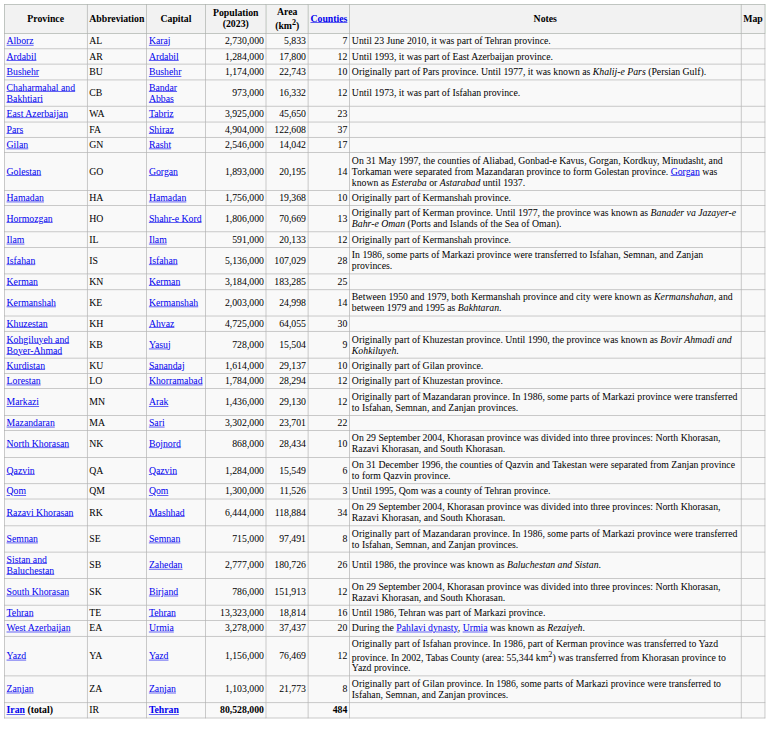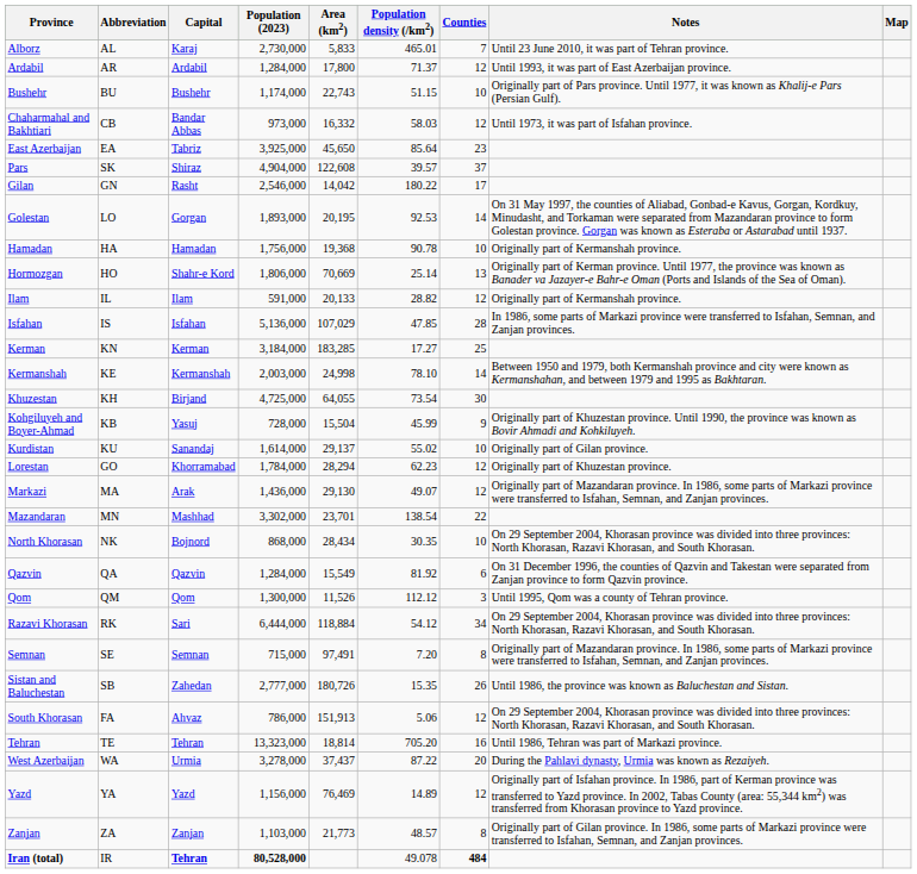 <table class="wikitable sortable">
 <tr style="background:#ace1af;">
 <th>Province</th>
 <th>Abbreviation</th>
 <th>Capital</th>
 <th data-sort-type="number">Population (2023)</th>
 <th>Area (km<sup>2</sup>)</th>
+<th data-sort-type="number"><a href='#'>Population density</a> (/km<sup>2</sup>)</th>
 <th><a href='#'>Counties</a></th>
 <th class="unsortable">Notes</th>
 <th class="unsortable">Map</th>
 </tr>
 <tr>
 <td><a href='#'>Alborz</a></td>
 <td>AL</td>
 <td><a href='#'>Karaj</a></td>
 <td style="text-align:right">2,730,000</td>
 <td style="text-align:right">5,833</td>
+<td style="text-align:right">465.01</td>
 <td style="text-align:right">7</td>
 <td>Until 23 June 2010, it was part of Tehran province.</td>
 <td></td>
 </tr>
 <tr>
 <td><a href='#'>Ardabil</a></td>
 <td>AR</td>
 <td><a href='#'>Ardabil</a></td>
 <td style="text-align:right">1,284,000</td>
 <td style="text-align:right">17,800</td>
+<td style="text-align:right">71.37</td>
 <td style="text-align:right">12</td>
 <td>Until 1993, it was part of East Azerbaijan province.</td>
 <td></td>
 </tr>
 <tr>
 <td><a href='#'>Bushehr</a></td>
 <td>BU</td>
 <td><a href='#'>Bushehr</a></td>
 <td style="text-align:right">1,174,000</td>
 <td style="text-align:right">22,743</td>
+<td style="text-align:right">51.15</td>
 <td style="text-align:right">10</td>
 <td>Originally part of Pars province. Until 1977, it was known as <em>Khalij-e Pars</em> (Persian Gulf).</td>
 <td></td>
 </tr>
 <tr>
 <td><a href='#'>Chaharmahal and Bakhtiari</a></td>
 <td>CB</td>
 <td><a href='#'>Bandar Abbas</a></td>
 <td style="text-align:right">973,000</td>
 <td style="text-align:right">16,332</td>
+<td style="text-align:right">58.03</td>
 <td style="text-align:right">12</td>
 <td>Until 1973, it was part of Isfahan province.</td>
 <td></td>
 </tr>
 <tr>
 <td><a href='#'>East Azerbaijan</a></td>
-<td>WA</td>
+<td>EA</td>
 <td><a href='#'>Tabriz</a></td>
 <td style="text-align:right">3,925,000</td>
 <td style="text-align:right">45,650</td>
+<td style="text-align:right">85.64</td>
 <td style="text-align:right">23</td>
 <td></td>
 <td></td>
 </tr>
 <tr>
 <td><a href='#'>Pars</a></td>
-<td>FA</td>
+<td>SK</td>
 <td><a href='#'>Shiraz</a></td>
 <td style="text-align:right">4,904,000</td>
 <td style="text-align:right">122,608</td>
+<td style="text-align:right">39.57</td>
 <td style="text-align:right">37</td>
 <td></td>
 <td></td>
 </tr>
 <tr>
 <td><a href='#'>Gilan</a></td>
 <td>GN</td>
 <td><a href='#'>Rasht</a></td>
 <td style="text-align:right">2,546,000</td>
 <td style="text-align:right">14,042</td>
+<td style="text-align:right">180.22</td>
 <td style="text-align:right">17</td>
 <td></td>
 <td></td>
 </tr>
 <tr>
 <td><a href='#'>Golestan</a></td>
-<td>GO</td>
+<td>LO</td>
 <td><a href='#'>Gorgan</a></td>
 <td style="text-align:right">1,893,000</td>
 <td style="text-align:right">20,195</td>
+<td style="text-align:right">92.53</td>
 <td style="text-align:right">14</td>
 <td>On 31 May 1997, the counties of Aliabad, Gonbad-e Kavus, Gorgan, Kordkuy, Minudasht, and Torkaman were separated from Mazandaran province to form Golestan province. <a href='#'>Gorgan</a> was known as <em>Esteraba</em> or <em>Astarabad</em> until 1937.</td>
 <td></td>
 </tr>
 <tr>
 <td><a href='#'>Hamadan</a></td>
 <td>HA</td>
 <td><a href='#'>Hamadan</a></td>
 <td style="text-align:right">1,756,000</td>
 <td style="text-align:right">19,368</td>
+<td style="text-align:right">90.78</td>
 <td style="text-align:right">10</td>
 <td>Originally part of Kermanshah province.</td>
 <td></td>
 </tr>
 <tr>
 <td><a href='#'>Hormozgan</a></td>
 <td>HO</td>
 <td><a href='#'>Shahr-e Kord</a></td>
 <td style="text-align:right">1,806,000</td>
 <td style="text-align:right">70,669</td>
+<td style="text-align:right">25.14</td>
 <td style="text-align:right">13</td>
 <td>Originally part of Kerman province. Until 1977, the province was known as <em>Banader va Jazayer-e Bahr-e Oman</em> (Ports and Islands of the Sea of Oman).</td>
 <td></td>
 </tr>
 <tr>
 <td><a href='#'>Ilam</a></td>
 <td>IL</td>
 <td><a href='#'>Ilam</a></td>
 <td style="text-align:right">591,000</td>
 <td style="text-align:right">20,133</td>
+<td style="text-align:right">28.82</td>
 <td style="text-align:right">12</td>
 <td>Originally part of Kermanshah province.</td>
 <td></td>
 </tr>
 <tr>
 <td><a href='#'>Isfahan</a></td>
 <td>IS</td>
 <td><a href='#'>Isfahan</a></td>
 <td style="text-align:right">5,136,000</td>
 <td style="text-align:right">107,029</td>
+<td style="text-align:right">47.85</td>
 <td style="text-align:right">28</td>
 <td>In 1986, some parts of Markazi province were transferred to Isfahan, Semnan, and Zanjan provinces.</td>
 <td></td>
 </tr>
 <tr>
 <td><a href='#'>Kerman</a></td>
 <td>KN</td>
 <td><a href='#'>Kerman</a></td>
 <td style="text-align:right">3,184,000</td>
 <td style="text-align:right">183,285</td>
+<td style="text-align:right">17.27</td>
 <td style="text-align:right">25</td>
 <td></td>
 <td></td>
 </tr>
 <tr>
 <td><a href='#'>Kermanshah</a></td>
 <td>KE</td>
 <td><a href='#'>Kermanshah</a></td>
 <td style="text-align:right">2,003,000</td>
 <td style="text-align:right">24,998</td>
+<td style="text-align:right">78.10</td>
 <td style="text-align:right">14</td>
 <td>Between 1950 and 1979, both Kermanshah province and city were known as <em>Kermanshahan</em>, and between 1979 and 1995 as <em>Bakhtaran</em>.</td>
 <td></td>
 </tr>
 <tr>
 <td><a href='#'>Khuzestan</a></td>
 <td>KH</td>
-<td><a href='#'>Ahvaz</a></td>
+<td><a href='#'>Birjand</a></td>
 <td style="text-align:right">4,725,000</td>
 <td style="text-align:right">64,055</td>
+<td style="text-align:right">73.54</td>
 <td style="text-align:right">30</td>
 <td></td>
 <td></td>
 </tr>
 <tr>
 <td><a href='#'>Kohgiluyeh and Boyer-Ahmad</a></td>
 <td>KB</td>
 <td><a href='#'>Yasuj</a></td>
 <td style="text-align:right">728,000</td>
 <td style="text-align:right">15,504</td>
+<td style="text-align:right">45.99</td>
 <td style="text-align:right">9</td>
 <td>Originally part of Khuzestan province. Until 1990, the province was known as <em>Bovir Ahmadi and Kohkiluyeh</em>.</td>
 <td></td>
 </tr>
 <tr>
 <td><a href='#'>Kurdistan</a></td>
 <td>KU</td>
 <td><a href='#'>Sanandaj</a></td>
 <td style="text-align:right">1,614,000</td>
 <td style="text-align:right">29,137</td>
+<td style="text-align:right">55.02</td>
 <td style="text-align:right">10</td>
 <td>Originally part of Gilan province.</td>
 <td></td>
 </tr>
 <tr>
 <td><a href='#'>Lorestan</a></td>
-<td>LO</td>
+<td>GO</td>
 <td><a href='#'>Khorramabad</a></td>
 <td style="text-align:right">1,784,000</td>
 <td style="text-align:right">28,294</td>
+<td style="text-align:right">62.23</td>
 <td style="text-align:right">12</td>
 <td>Originally part of Khuzestan province.</td>
 <td></td>
 </tr>
 <tr>
 <td><a href='#'>Markazi</a></td>
-<td>MN</td>
+<td>MA</td>
 <td><a href='#'>Arak</a></td>
 <td style="text-align:right">1,436,000</td>
 <td style="text-align:right">29,130</td>
+<td style="text-align:right">49.07</td>
 <td style="text-align:right">12</td>
 <td>Originally part of Mazandaran province. In 1986, some parts of Markazi province were transferred to Isfahan, Semnan, and Zanjan provinces.</td>
 <td></td>
 </tr>
 <tr>
 <td><a href='#'>Mazandaran</a></td>
-<td>MA</td>
-<td><a href='#'>Sari</a></td>
+<td>MN</td>
+<td><a href='#'>Mashhad</a></td>
 <td style="text-align:right">3,302,000</td>
 <td style="text-align:right">23,701</td>
+<td style="text-align:right">138.54</td>
 <td style="text-align:right">22</td>
 <td></td>
 <td></td>
 </tr>
 <tr>
 <td><a href='#'>North Khorasan</a></td>
 <td>NK</td>
 <td><a href='#'>Bojnord</a></td>
 <td style="text-align:right">868,000</td>
 <td style="text-align:right">28,434</td>
+<td style="text-align:right">30.35</td>
 <td style="text-align:right">10</td>
 <td>On 29 September 2004, Khorasan province was divided into three provinces: North Khorasan, Razavi Khorasan, and South Khorasan.</td>
 <td></td>
 </tr>
 <tr>
 <td><a href='#'>Qazvin</a></td>
 <td>QA</td>
 <td><a href='#'>Qazvin</a></td>
 <td style="text-align:right">1,284,000</td>
 <td style="text-align:right">15,549</td>
+<td style="text-align:right">81.92</td>
 <td style="text-align:right">6</td>
 <td>On 31 December 1996, the counties of Qazvin and Takestan were separated from Zanjan province to form Qazvin province.</td>
 <td></td>
 </tr>
 <tr>
 <td><a href='#'>Qom</a></td>
 <td>QM</td>
 <td><a href='#'>Qom</a></td>
 <td style="text-align:right">1,300,000</td>
 <td style="text-align:right">11,526</td>
+<td style="text-align:right">112.12</td>
 <td style="text-align:right">3</td>
 <td>Until 1995, Qom was a county of Tehran province.</td>
 <td></td>
 </tr>
 <tr>
 <td><a href='#'>Razavi Khorasan</a></td>
 <td>RK</td>
-<td><a href='#'>Mashhad</a></td>
+<td><a href='#'>Sari</a></td>
 <td style="text-align:right">6,444,000</td>
 <td style="text-align:right">118,884</td>
+<td style="text-align:right">54.12</td>
 <td style="text-align:right">34</td>
 <td>On 29 September 2004, Khorasan province was divided into three provinces: North Khorasan, Razavi Khorasan, and South Khorasan.</td>
 <td></td>
 </tr>
 <tr>
 <td><a href='#'>Semnan</a></td>
 <td>SE</td>
 <td><a href='#'>Semnan</a></td>
 <td style="text-align:right">715,000</td>
 <td style="text-align:right">97,491</td>
+<td style="text-align:right">7.20</td>
 <td style="text-align:right">8</td>
 <td>Originally part of Mazandaran province. In 1986, some parts of Markazi province were transferred to Isfahan, Semnan, and Zanjan provinces.</td>
 <td></td>
 </tr>
 <tr>
 <td><a href='#'>Sistan and Baluchestan</a></td>
 <td>SB</td>
 <td><a href='#'>Zahedan</a></td>
 <td style="text-align:right">2,777,000</td>
 <td style="text-align:right">180,726</td>
+<td style="text-align:right">15.35</td>
 <td style="text-align:right">26</td>
 <td>Until 1986, the province was known as <em>Baluchestan and Sistan</em>.</td>
 <td></td>
 </tr>
 <tr>
 <td><a href='#'>South Khorasan</a></td>
-<td>SK</td>
-<td><a href='#'>Birjand</a></td>
+<td>FA</td>
+<td><a href='#'>Ahvaz</a></td>
 <td style="text-align:right">786,000</td>
 <td style="text-align:right">151,913</td>
+<td style="text-align:right">5.06</td>
 <td style="text-align:right">12</td>
 <td>On 29 September 2004, Khorasan province was divided into three provinces: North Khorasan, Razavi Khorasan, and South Khorasan.</td>
 <td></td>
 </tr>
 <tr>
 <td><a href='#'>Tehran</a></td>
 <td>TE</td>
 <td><a href='#'>Tehran</a></td>
 <td style="text-align:right">13,323,000</td>
 <td style="text-align:right">18,814</td>
+<td style="text-align:right">705.20</td>
 <td style="text-align:right">16</td>
 <td>Until 1986, Tehran was part of Markazi province.</td>
 <td></td>
 </tr>
 <tr>
 <td><a href='#'>West Azerbaijan</a></td>
-<td>EA</td>
+<td>WA</td>
 <td><a href='#'>Urmia</a></td>
 <td style="text-align:right">3,278,000</td>
 <td style="text-align:right">37,437</td>
+<td style="text-align:right">87.22</td>
 <td style="text-align:right">20</td>
 <td>During the <a href='#'>Pahlavi dynasty</a>, <a href='#'>Urmia</a> was known as <em>Rezaiyeh</em>.</td>
 <td></td>
 </tr>
 <tr>
 <td><a href='#'>Yazd</a></td>
 <td>YA</td>
 <td><a href='#'>Yazd</a></td>
 <td style="text-align:right">1,156,000</td>
 <td style="text-align:right">76,469</td>
+<td style="text-align:right">14.89</td>
 <td style="text-align:right">12</td>
 <td>Originally part of Isfahan province. In 1986, part of Kerman province was transferred to Yazd province. In 2002, Tabas County (area: 55,344 km<sup>2</sup>) was transferred from Khorasan province to Yazd province.</td>
 <td></td>
 </tr>
 <tr>
 <td><a href='#'>Zanjan</a></td>
 <td>ZA</td>
 <td><a href='#'>Zanjan</a></td>
 <td style="text-align:right">1,103,000</td>
 <td style="text-align:right">21,773</td>
+<td style="text-align:right">48.57</td>
 <td style="text-align:right">8</td>
 <td>Originally part of Gilan province. In 1986, some parts of Markazi province were transferred to Isfahan, Semnan, and Zanjan provinces.</td>
 <td></td>
 </tr>
 <tr class="sortbottom">
 <td><strong><a href='#'>Iran</a> (total)</strong></td>
 <td>IR</td>
 <td><strong><a href='#'>Tehran</a></strong></td>
 <td style="text-align:right"><strong>80,528,000</strong></td>
 <td><strong></strong></td>
+<td style="text-align:right">49.078</td>
 <td style="text-align:right"><strong>484</strong></td>
 <td></td>
 <td></td>
 </tr>
 </table>
